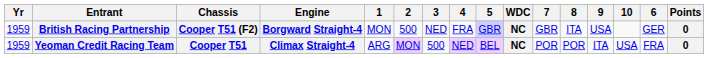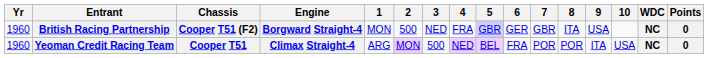 <table class="wikitable" style="text-align:center; font-size:90%">
 <tr>
 <th>Yr</th>
 <th>Entrant</th>
 <th>Chassis</th>
 <th>Engine</th>
 <th>1</th>
 <th>2</th>
 <th>3</th>
 <th>4</th>
 <th>5</th>
-<th>WDC</th>
+<th>6</th>
 <th>7</th>
 <th>8</th>
 <th>9</th>
 <th>10</th>
-<th>6</th>
+<th>WDC</th>
 <th>Points</th>
 </tr>
 <tr>
-<td><a href='#'>1959</a></td>
+<td><a href='#'>1960</a></td>
 <th><a href='#'>British Racing Partnership</a></th>
 <th><a href='#'>Cooper</a> <a href='#'>T51</a> (F2)</th>
 <th><a href='#'>Borgward</a> <a href='#'>Straight-4</a></th>
 <td><a href='#'>MON</a></td>
 <td><a href='#'>500</a></td>
 <td><a href='#'>NED</a></td>
 <td><a href='#'>FRA</a></td>
 <td style="background:#CFCFFF;"><a href='#'>GBR</a><br></td>
-<th>NC</th>
+<td><a href='#'>GER</a></td>
 <td><a href='#'>GBR</a></td>
 <td><a href='#'>ITA</a></td>
 <td><a href='#'>USA</a></td>
 <td></td>
-<td><a href='#'>GER</a></td>
+<th>NC</th>
 <th>0</th>
 </tr>
 <tr>
-<td><a href='#'>1959</a></td>
+<td><a href='#'>1960</a></td>
 <th><a href='#'>Yeoman Credit Racing Team</a></th>
 <th><a href='#'>Cooper</a> <a href='#'>T51</a></th>
 <th><a href='#'>Climax</a> <a href='#'>Straight-4</a></th>
 <td><a href='#'>ARG</a></td>
 <td style="background:#EFCFFF;"><a href='#'>MON</a><br></td>
 <td><a href='#'>500</a></td>
 <td style="background:#EFCFFF;"><a href='#'>NED</a><br></td>
 <td style="background:#EFCFFF;"><a href='#'>BEL</a><br></td>
-<th>NC</th>
+<td><a href='#'>FRA</a></td>
 <td><a href='#'>POR</a></td>
 <td><a href='#'>POR</a></td>
 <td><a href='#'>ITA</a></td>
 <td><a href='#'>USA</a></td>
-<td><a href='#'>FRA</a></td>
+<th>NC</th>
 <th>0</th>
 </tr>
 </table>
